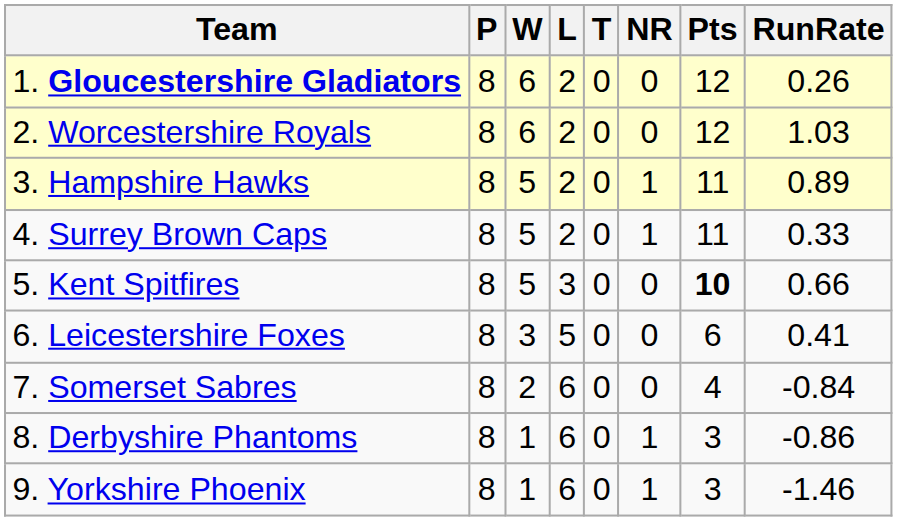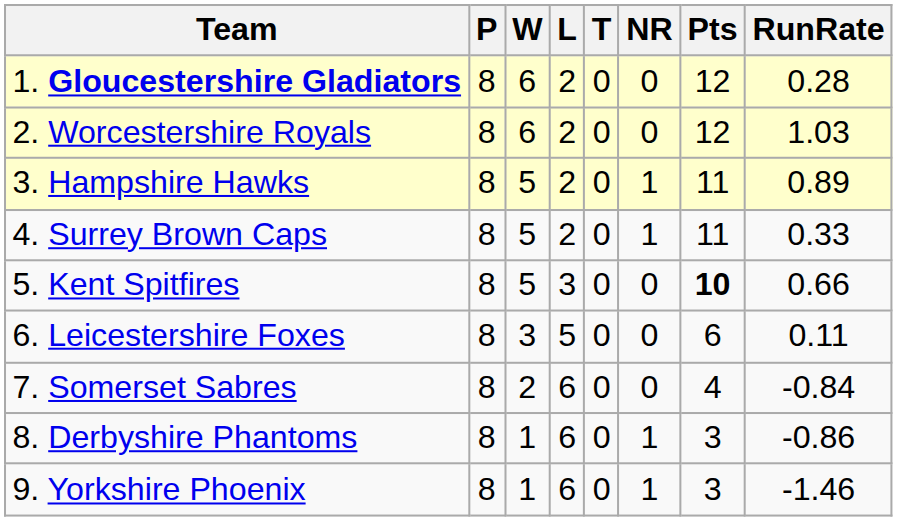 <table class="wikitable" style="text-align: center;">
 <tr>
 <th>Team</th>
 <th>P</th>
 <th>W</th>
 <th>L</th>
 <th>T</th>
 <th>NR</th>
 <th>Pts</th>
 <th>RunRate</th>
 </tr>
 <tr style="background: #ffffcc;">
 <td style="text-align:left;">1. <strong><a href='#'>Gloucestershire Gladiators</a></strong></td>
 <td>8</td>
 <td>6</td>
 <td>2</td>
 <td>0</td>
 <td>0</td>
 <td>12</td>
-<td>0.26</td>
+<td>0.28</td>
 </tr>
 <tr style="background: #ffffcc;">
 <td style="text-align:left;">2. <a href='#'>Worcestershire Royals</a></td>
 <td>8</td>
 <td>6</td>
 <td>2</td>
 <td>0</td>
 <td>0</td>
 <td>12</td>
 <td>1.03</td>
 </tr>
 <tr style="background: #ffffcc;">
 <td style="text-align:left;">3. <a href='#'>Hampshire Hawks</a></td>
 <td>8</td>
 <td>5</td>
 <td>2</td>
 <td>0</td>
 <td>1</td>
 <td>11</td>
 <td>0.89</td>
 </tr>
 <tr>
 <td style="text-align:left;">4. <a href='#'>Surrey Brown Caps</a></td>
 <td>8</td>
 <td>5</td>
 <td>2</td>
 <td>0</td>
 <td>1</td>
 <td>11</td>
 <td>0.33</td>
 </tr>
 <tr>
 <td style="text-align:left;">5. <a href='#'>Kent Spitfires</a></td>
 <td>8</td>
 <td>5</td>
 <td>3</td>
 <td>0</td>
 <td>0</td>
 <td><strong>10</strong></td>
 <td>0.66</td>
 </tr>
 <tr>
 <td style="text-align:left;">6. <a href='#'>Leicestershire Foxes</a></td>
 <td>8</td>
 <td>3</td>
 <td>5</td>
 <td>0</td>
 <td>0</td>
 <td>6</td>
-<td>0.41</td>
+<td>0.11</td>
 </tr>
 <tr>
 <td style="text-align:left;">7. <a href='#'>Somerset Sabres</a></td>
 <td>8</td>
 <td>2</td>
 <td>6</td>
 <td>0</td>
 <td>0</td>
 <td>4</td>
 <td>-0.84</td>
 </tr>
 <tr>
 <td style="text-align:left;">8. <a href='#'>Derbyshire Phantoms</a></td>
 <td>8</td>
 <td>1</td>
 <td>6</td>
 <td>0</td>
 <td>1</td>
 <td>3</td>
 <td>-0.86</td>
 </tr>
 <tr>
 <td style="text-align:left;">9. <a href='#'>Yorkshire Phoenix</a></td>
 <td>8</td>
 <td>1</td>
 <td>6</td>
 <td>0</td>
 <td>1</td>
 <td>3</td>
 <td>-1.46</td>
 </tr>
 </table>
